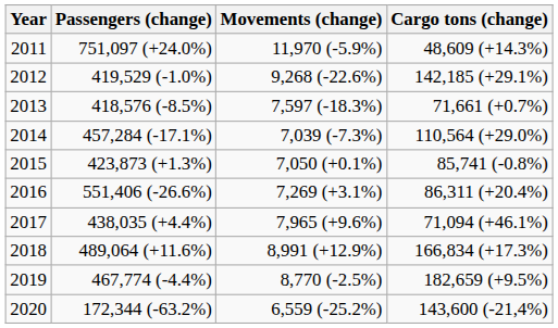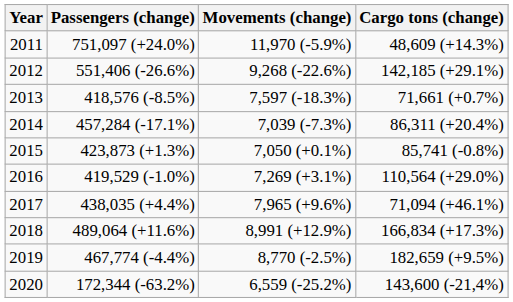 <table class="wikitable"  style="margin: auto">
 <tr>
 <th>Year</th>
 <th>Passengers (change)</th>
 <th>Movements (change)</th>
 <th>Cargo tons (change)</th>
 </tr>
 <tr style="text-align:right;">
 <td>2011</td>
 <td>751,097 (+24.0%)</td>
 <td>11,970 (-5.9%)</td>
 <td>48,609 (+14.3%)</td>
 </tr>
 <tr style="text-align:right;">
 <td>2012</td>
-<td>419,529 (-1.0%)</td>
+<td>551,406 (-26.6%)</td>
 <td>9,268 (-22.6%)</td>
 <td>142,185 (+29.1%)</td>
 </tr>
 <tr style="text-align:right;">
 <td>2013</td>
 <td>418,576 (-8.5%)</td>
 <td>7,597 (-18.3%)</td>
 <td>71,661 (+0.7%)</td>
 </tr>
 <tr style="text-align:right;">
 <td>2014</td>
 <td>457,284 (-17.1%)</td>
 <td>7,039 (-7.3%)</td>
-<td>110,564 (+29.0%)</td>
+<td>86,311 (+20.4%)</td>
 </tr>
 <tr style="text-align:right;">
 <td>2015</td>
 <td>423,873 (+1.3%)</td>
 <td>7,050 (+0.1%)</td>
 <td>85,741 (-0.8%)</td>
 </tr>
 <tr style="text-align:right;">
 <td>2016</td>
-<td>551,406 (-26.6%)</td>
+<td>419,529 (-1.0%)</td>
 <td>7,269 (+3.1%)</td>
-<td>86,311 (+20.4%)</td>
+<td>110,564 (+29.0%)</td>
 </tr>
 <tr style="text-align:right;">
 <td>2017</td>
 <td>438,035 (+4.4%)</td>
 <td>7,965 (+9.6%)</td>
 <td>71,094 (+46.1%)</td>
 </tr>
 <tr style="text-align:right;">
 <td>2018</td>
 <td>489,064 (+11.6%)</td>
 <td>8,991 (+12.9%)</td>
 <td>166,834 (+17.3%)</td>
 </tr>
 <tr style="text-align:right;">
 <td>2019</td>
 <td>467,774 (-4.4%)</td>
 <td>8,770 (-2.5%)</td>
 <td>182,659 (+9.5%)</td>
 </tr>
 <tr style="text-align:right;">
 <td>2020</td>
 <td>172,344 (-63.2%)</td>
 <td>6,559 (-25.2%)</td>
 <td>143,600 (-21,4%)</td>
 </tr>
 </table>
